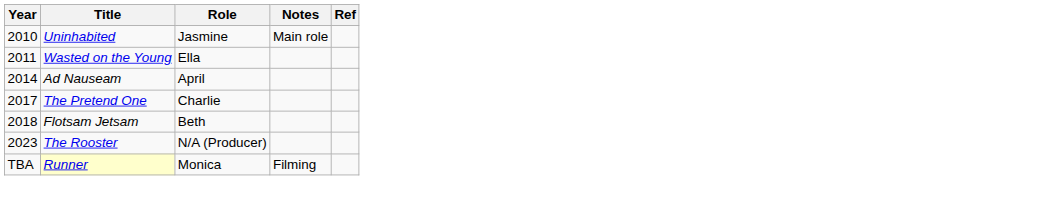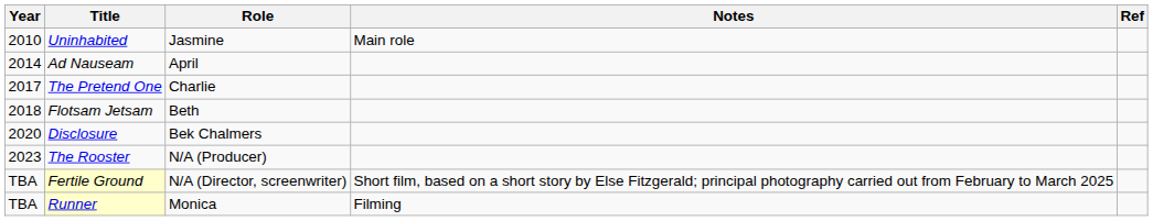 <table class="wikitable plainrowheaders sortable">
 <tr>
 <th>Year</th>
 <th>Title</th>
 <th>Role</th>
 <th>Notes</th>
 <th>Ref</th>
 </tr>
 <tr>
 <td>2010</td>
 <td><em><a href='#'>Uninhabited</a></em></td>
 <td>Jasmine</td>
 <td>Main role</td>
-<td></td>
-</tr>
-<tr>
-<td>2011</td>
-<td><em><a href='#'>Wasted on the Young</a></em></td>
-<td>Ella</td>
-<td></td>
 <td></td>
 </tr>
 <tr>
 <td>2014</td>
 <td><em>Ad Nauseam</em></td>
 <td>April</td>
 <td></td>
 <td></td>
 </tr>
 <tr>
 <td>2017</td>
 <td><em><a href='#'>The Pretend One</a></em></td>
 <td>Charlie</td>
 <td></td>
 <td></td>
 </tr>
 <tr>
 <td>2018</td>
 <td><em>Flotsam Jetsam</em></td>
 <td>Beth</td>
 <td></td>
 <td></td>
 </tr>
 <tr>
+<td>2020</td>
+<td><em><a href='#'>Disclosure</a></em></td>
+<td>Bek Chalmers</td>
+<td></td>
+<td></td>
+</tr>
+<tr>
 <td>2023</td>
 <td><em><a href='#'>The Rooster</a></em></td>
 <td>N/A (Producer)</td>
 <td></td>
+<td></td>
+</tr>
+<tr>
+<td>TBA</td>
+<td style="background:#FFFFCC;"><em>Fertile Ground</em> </td>
+<td>N/A (Director, screenwriter)</td>
+<td>Short film, based on a short story by Else Fitzgerald; principal photography carried out from February to March 2025</td>
 <td></td>
 </tr>
 <tr>
 <td>TBA</td>
 <td style="background:#FFFFCC;"><em><a href='#'>Runner</a></em> </td>
 <td>Monica</td>
 <td>Filming</td>
 </tr>
 </table>
